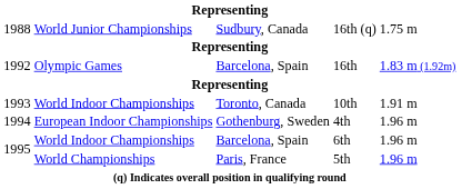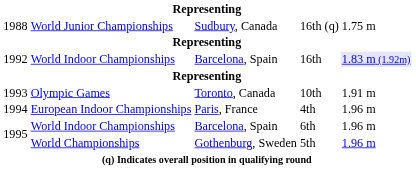 <table>
 <tr>
 <th colspan=6>Representing </th>
 </tr>
 <tr>
 <td>1988</td>
 <td><a href='#'>World Junior Championships</a></td>
 <td><a href='#'>Sudbury</a>, Canada</td>
 <td>16th (q)</td>
 <td>1.75 m</td>
 </tr>
 <tr>
 <th colspan=6>Representing </th>
 </tr>
 <tr>
 <td>1992</td>
-<td><a href='#'>Olympic Games</a></td>
+<td><a href='#'>World Indoor Championships</a></td>
 <td><a href='#'>Barcelona</a>, Spain</td>
 <td>16th</td>
-<td><a href='#'>1.83 m<small> (1.92m)</small></a></td>
+<td style="background: lavender;"><a href='#'>1.83 m<small> (1.92m)</small></a></td>
 </tr>
 <tr>
 <th colspan=6>Representing </th>
 </tr>
 <tr>
 <td>1993</td>
-<td><a href='#'>World Indoor Championships</a></td>
+<td><a href='#'>Olympic Games</a></td>
 <td><a href='#'>Toronto</a>, Canada</td>
 <td>10th</td>
 <td>1.91 m</td>
 </tr>
 <tr>
 <td>1994</td>
 <td><a href='#'>European Indoor Championships</a></td>
-<td><a href='#'>Gothenburg</a>, Sweden</td>
+<td><a href='#'>Paris</a>, France</td>
 <td>4th</td>
 <td>1.96 m</td>
 </tr>
 <tr>
 <td rowspan=2>1995</td>
 <td><a href='#'>World Indoor Championships</a></td>
 <td><a href='#'>Barcelona</a>, Spain</td>
 <td>6th</td>
 <td>1.96 m</td>
 </tr>
 <tr>
 <td><a href='#'>World Championships</a></td>
-<td><a href='#'>Paris</a>, France</td>
+<td><a href='#'>Gothenburg</a>, Sweden</td>
 <td>5th</td>
 <td><a href='#'>1.96 m</a></td>
 </tr>
 <tr>
 <th colspan=6><small><strong> (q) Indicates overall position in qualifying round</strong></small></th>
 </tr>
 </table>
